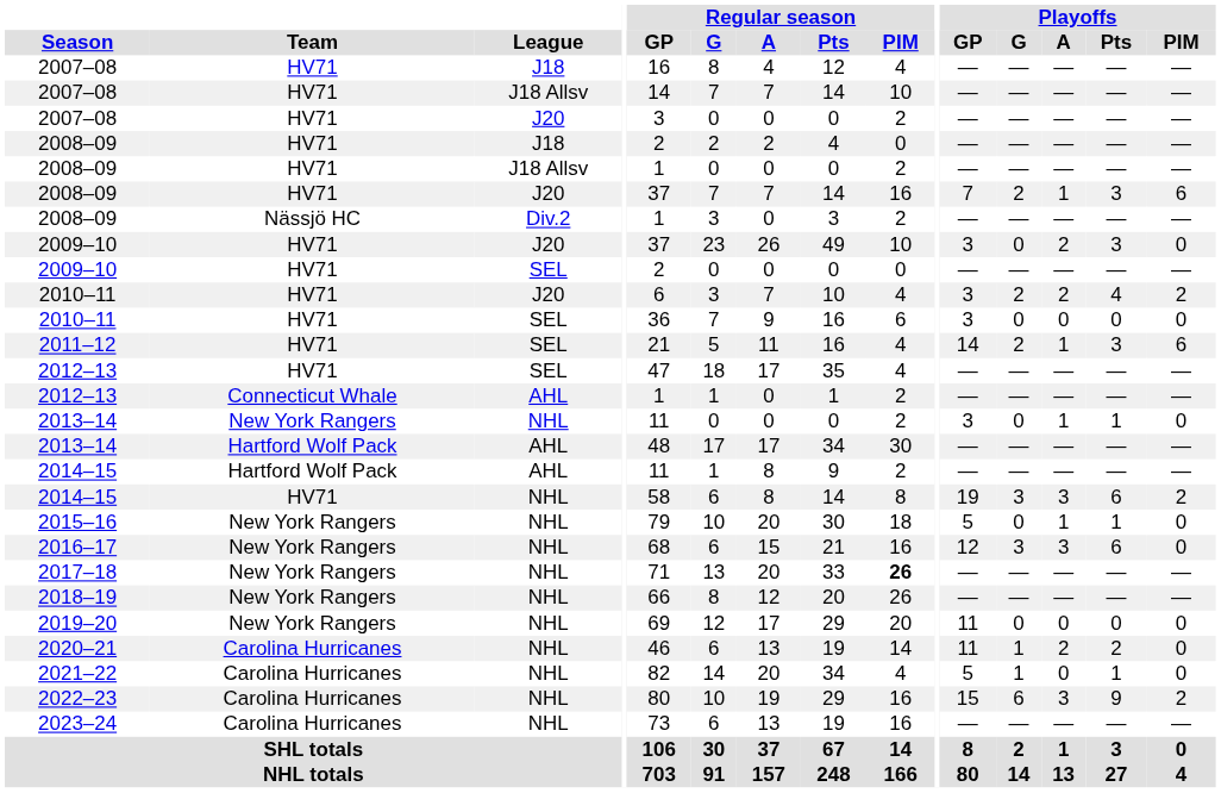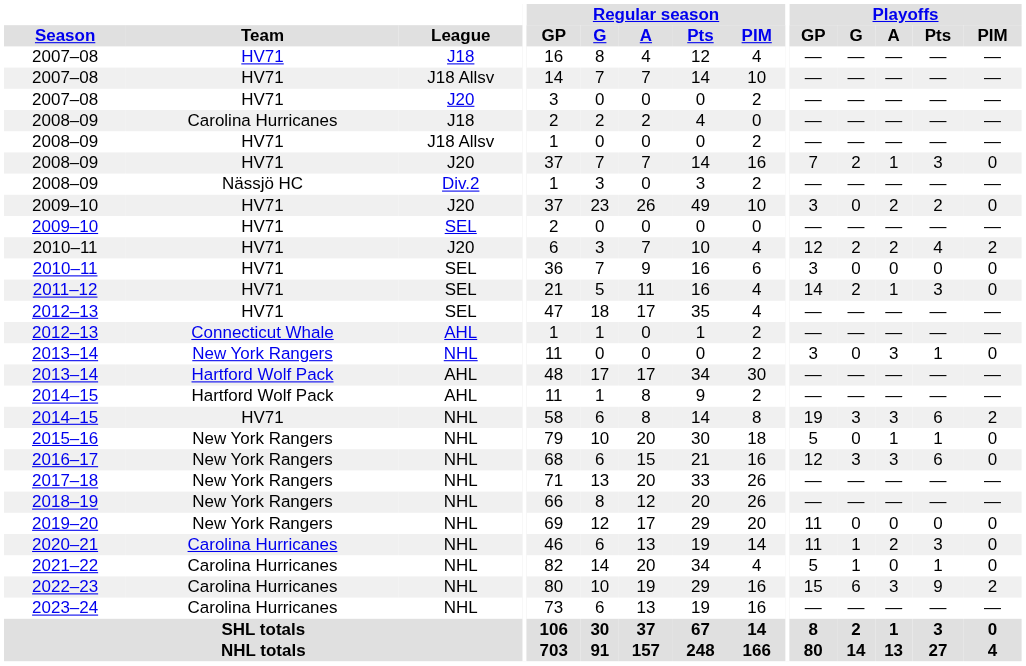 <table border="0" cellpadding="1" cellspacing="0" style="text-align:center; width:60em">
 <tr bgcolor="#e0e0e0">
 <th colspan="3" bgcolor="#ffffff"></th>
 <th rowspan="99" bgcolor="#ffffff"></th>
 <th colspan="5"><a href='#'>Regular season</a></th>
 <th rowspan="99" bgcolor="#ffffff"></th>
 <th colspan="5"><a href='#'>Playoffs</a></th>
 </tr>
 <tr bgcolor="#e0e0e0">
 <th><a href='#'>Season</a></th>
 <th>Team</th>
 <th>League</th>
 <th>GP</th>
 <th><a href='#'>G</a></th>
 <th><a href='#'>A</a></th>
 <th><a href='#'>Pts</a></th>
 <th><a href='#'>PIM</a></th>
 <th>GP</th>
 <th>G</th>
 <th>A</th>
 <th>Pts</th>
 <th>PIM</th>
 </tr>
 <tr>
 <td>2007–08</td>
 <td><a href='#'>HV71</a></td>
 <td><a href='#'>J18</a></td>
 <td>16</td>
 <td>8</td>
 <td>4</td>
 <td>12</td>
 <td>4</td>
 <td>—</td>
 <td>—</td>
 <td>—</td>
 <td>—</td>
 <td>—</td>
 </tr>
 <tr bgcolor="#f0f0f0">
 <td>2007–08</td>
 <td>HV71</td>
 <td>J18 Allsv</td>
 <td>14</td>
 <td>7</td>
 <td>7</td>
 <td>14</td>
 <td>10</td>
 <td>—</td>
 <td>—</td>
 <td>—</td>
 <td>—</td>
 <td>—</td>
 </tr>
 <tr>
 <td>2007–08</td>
 <td>HV71</td>
 <td><a href='#'>J20</a></td>
 <td>3</td>
 <td>0</td>
 <td>0</td>
 <td>0</td>
 <td>2</td>
 <td>—</td>
 <td>—</td>
 <td>—</td>
 <td>—</td>
 <td>—</td>
 </tr>
 <tr bgcolor="#f0f0f0">
 <td>2008–09</td>
-<td>HV71</td>
+<td>Carolina Hurricanes</td>
 <td>J18</td>
 <td>2</td>
 <td>2</td>
 <td>2</td>
 <td>4</td>
 <td>0</td>
 <td>—</td>
 <td>—</td>
 <td>—</td>
 <td>—</td>
 <td>—</td>
 </tr>
 <tr>
 <td>2008–09</td>
 <td>HV71</td>
 <td>J18 Allsv</td>
 <td>1</td>
 <td>0</td>
 <td>0</td>
 <td>0</td>
 <td>2</td>
 <td>—</td>
 <td>—</td>
 <td>—</td>
 <td>—</td>
 <td>—</td>
 </tr>
 <tr bgcolor="#f0f0f0">
 <td>2008–09</td>
 <td>HV71</td>
 <td>J20</td>
 <td>37</td>
 <td>7</td>
 <td>7</td>
 <td>14</td>
 <td>16</td>
 <td>7</td>
 <td>2</td>
 <td>1</td>
 <td>3</td>
-<td>6</td>
+<td>0</td>
 </tr>
 <tr>
 <td>2008–09</td>
 <td>Nässjö HC</td>
 <td><a href='#'>Div.2</a></td>
 <td>1</td>
 <td>3</td>
 <td>0</td>
 <td>3</td>
 <td>2</td>
 <td>—</td>
 <td>—</td>
 <td>—</td>
 <td>—</td>
 <td>—</td>
 </tr>
 <tr bgcolor="#f0f0f0">
 <td>2009–10</td>
 <td>HV71</td>
 <td>J20</td>
 <td>37</td>
 <td>23</td>
 <td>26</td>
 <td>49</td>
 <td>10</td>
 <td>3</td>
 <td>0</td>
 <td>2</td>
-<td>3</td>
+<td>2</td>
 <td>0</td>
 </tr>
 <tr>
 <td><a href='#'>2009–10</a></td>
 <td>HV71</td>
 <td><a href='#'>SEL</a></td>
 <td>2</td>
 <td>0</td>
 <td>0</td>
 <td>0</td>
 <td>0</td>
 <td>—</td>
 <td>—</td>
 <td>—</td>
 <td>—</td>
 <td>—</td>
 </tr>
 <tr bgcolor="#f0f0f0">
 <td>2010–11</td>
 <td>HV71</td>
 <td>J20</td>
 <td>6</td>
 <td>3</td>
 <td>7</td>
 <td>10</td>
 <td>4</td>
-<td>3</td>
+<td>12</td>
 <td>2</td>
 <td>2</td>
 <td>4</td>
 <td>2</td>
 </tr>
 <tr>
 <td><a href='#'>2010–11</a></td>
 <td>HV71</td>
 <td>SEL</td>
 <td>36</td>
 <td>7</td>
 <td>9</td>
 <td>16</td>
 <td>6</td>
 <td>3</td>
 <td>0</td>
 <td>0</td>
 <td>0</td>
 <td>0</td>
 </tr>
 <tr bgcolor="#f0f0f0">
 <td><a href='#'>2011–12</a></td>
 <td>HV71</td>
 <td>SEL</td>
 <td>21</td>
 <td>5</td>
 <td>11</td>
 <td>16</td>
 <td>4</td>
 <td>14</td>
 <td>2</td>
 <td>1</td>
 <td>3</td>
-<td>6</td>
+<td>0</td>
 </tr>
 <tr>
 <td><a href='#'>2012–13</a></td>
 <td>HV71</td>
 <td>SEL</td>
 <td>47</td>
 <td>18</td>
 <td>17</td>
 <td>35</td>
 <td>4</td>
 <td>—</td>
 <td>—</td>
 <td>—</td>
 <td>—</td>
 <td>—</td>
 </tr>
 <tr bgcolor="#f0f0f0">
 <td><a href='#'>2012–13</a></td>
 <td><a href='#'>Connecticut Whale</a></td>
 <td><a href='#'>AHL</a></td>
 <td>1</td>
 <td>1</td>
 <td>0</td>
 <td>1</td>
 <td>2</td>
 <td>—</td>
 <td>—</td>
 <td>—</td>
 <td>—</td>
 <td>—</td>
 </tr>
 <tr>
 <td><a href='#'>2013–14</a></td>
 <td><a href='#'>New York Rangers</a></td>
 <td><a href='#'>NHL</a></td>
 <td>11</td>
 <td>0</td>
 <td>0</td>
 <td>0</td>
 <td>2</td>
 <td>3</td>
 <td>0</td>
-<td>1</td>
+<td>3</td>
 <td>1</td>
 <td>0</td>
 </tr>
 <tr bgcolor="#f0f0f0">
 <td><a href='#'>2013–14</a></td>
 <td><a href='#'>Hartford Wolf Pack</a></td>
 <td>AHL</td>
 <td>48</td>
 <td>17</td>
 <td>17</td>
 <td>34</td>
 <td>30</td>
 <td>—</td>
 <td>—</td>
 <td>—</td>
 <td>—</td>
 <td>—</td>
 </tr>
 <tr>
 <td><a href='#'>2014–15</a></td>
 <td>Hartford Wolf Pack</td>
 <td>AHL</td>
 <td>11</td>
 <td>1</td>
 <td>8</td>
 <td>9</td>
 <td>2</td>
 <td>—</td>
 <td>—</td>
 <td>—</td>
 <td>—</td>
 <td>—</td>
 </tr>
 <tr bgcolor="#f0f0f0">
 <td><a href='#'>2014–15</a></td>
 <td>HV71</td>
 <td>NHL</td>
 <td>58</td>
 <td>6</td>
 <td>8</td>
 <td>14</td>
 <td>8</td>
 <td>19</td>
 <td>3</td>
 <td>3</td>
 <td>6</td>
 <td>2</td>
 </tr>
 <tr>
 <td><a href='#'>2015–16</a></td>
 <td>New York Rangers</td>
 <td>NHL</td>
 <td>79</td>
 <td>10</td>
 <td>20</td>
 <td>30</td>
 <td>18</td>
 <td>5</td>
 <td>0</td>
 <td>1</td>
 <td>1</td>
 <td>0</td>
 </tr>
 <tr bgcolor="#f0f0f0">
 <td><a href='#'>2016–17</a></td>
 <td>New York Rangers</td>
 <td>NHL</td>
 <td>68</td>
 <td>6</td>
 <td>15</td>
 <td>21</td>
 <td>16</td>
 <td>12</td>
 <td>3</td>
 <td>3</td>
 <td>6</td>
 <td>0</td>
 </tr>
 <tr>
 <td><a href='#'>2017–18</a></td>
 <td>New York Rangers</td>
 <td>NHL</td>
 <td>71</td>
 <td>13</td>
 <td>20</td>
 <td>33</td>
-<td><strong>26</strong></td>
+<td>26</td>
 <td>—</td>
 <td>—</td>
 <td>—</td>
 <td>—</td>
 <td>—</td>
 </tr>
 <tr bgcolor="#f0f0f0">
 <td><a href='#'>2018–19</a></td>
 <td>New York Rangers</td>
 <td>NHL</td>
 <td>66</td>
 <td>8</td>
 <td>12</td>
 <td>20</td>
 <td>26</td>
 <td>—</td>
 <td>—</td>
 <td>—</td>
 <td>—</td>
 <td>—</td>
 </tr>
 <tr>
 <td><a href='#'>2019–20</a></td>
 <td>New York Rangers</td>
 <td>NHL</td>
 <td>69</td>
 <td>12</td>
 <td>17</td>
 <td>29</td>
 <td>20</td>
 <td>11</td>
 <td>0</td>
 <td>0</td>
 <td>0</td>
 <td>0</td>
 </tr>
 <tr bgcolor="#f0f0f0">
 <td><a href='#'>2020–21</a></td>
 <td><a href='#'>Carolina Hurricanes</a></td>
 <td>NHL</td>
 <td>46</td>
 <td>6</td>
 <td>13</td>
 <td>19</td>
 <td>14</td>
 <td>11</td>
 <td>1</td>
 <td>2</td>
-<td>2</td>
+<td>3</td>
 <td>0</td>
 </tr>
 <tr>
 <td><a href='#'>2021–22</a></td>
 <td>Carolina Hurricanes</td>
 <td>NHL</td>
 <td>82</td>
 <td>14</td>
 <td>20</td>
 <td>34</td>
 <td>4</td>
 <td>5</td>
 <td>1</td>
 <td>0</td>
 <td>1</td>
 <td>0</td>
 </tr>
 <tr bgcolor="#f0f0f0">
 <td><a href='#'>2022–23</a></td>
 <td>Carolina Hurricanes</td>
 <td>NHL</td>
 <td>80</td>
 <td>10</td>
 <td>19</td>
 <td>29</td>
 <td>16</td>
 <td>15</td>
 <td>6</td>
 <td>3</td>
 <td>9</td>
 <td>2</td>
 </tr>
 <tr>
 <td><a href='#'>2023–24</a></td>
 <td>Carolina Hurricanes</td>
 <td>NHL</td>
 <td>73</td>
 <td>6</td>
 <td>13</td>
 <td>19</td>
 <td>16</td>
 <td>—</td>
 <td>—</td>
 <td>—</td>
 <td>—</td>
 <td>—</td>
 </tr>
 <tr bgcolor="#e0e0e0">
 <th colspan="3">SHL totals</th>
 <th>106</th>
 <th>30</th>
 <th>37</th>
 <th>67</th>
 <th>14</th>
 <th>8</th>
 <th>2</th>
 <th>1</th>
 <th>3</th>
 <th>0</th>
 </tr>
 <tr bgcolor="#e0e0e0">
 <th colspan="3">NHL totals</th>
 <th>703</th>
 <th>91</th>
 <th>157</th>
 <th>248</th>
 <th>166</th>
 <th>80</th>
 <th>14</th>
 <th>13</th>
 <th>27</th>
 <th>4</th>
 </tr>
 </table>
